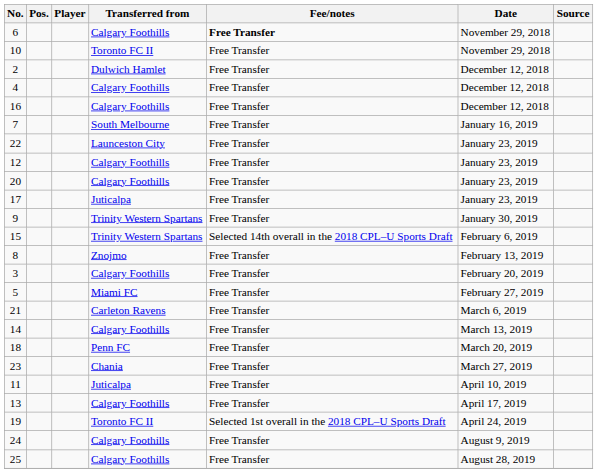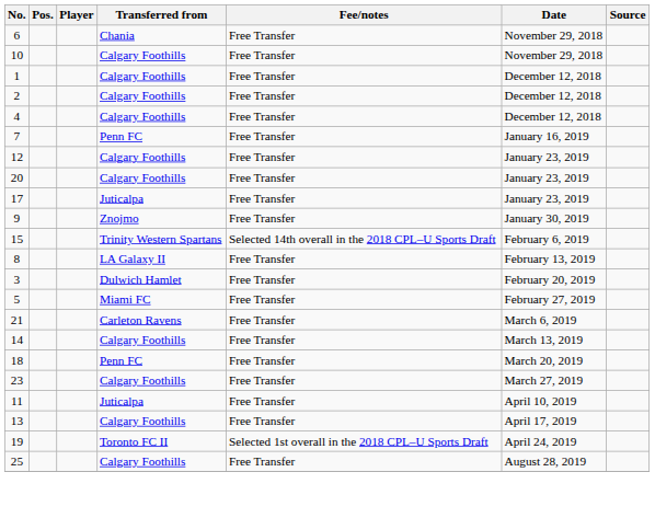 <table class="wikitable sortable" style="width:90%; font-size:95%;">
 <tr>
 <th>No.</th>
 <th>Pos.</th>
 <th>Player</th>
 <th>Transferred from</th>
 <th>Fee/notes</th>
 <th>Date</th>
 <th>Source</th>
 </tr>
 <tr>
 <td align=center>6</td>
 <td align=center></td>
 <td></td>
-<td> <a href='#'>Calgary Foothills</a></td>
-<td><strong>Free Transfer</strong></td>
+<td> <a href='#'>Chania</a></td>
+<td>Free Transfer</td>
 <td>November 29, 2018</td>
 <td></td>
 </tr>
 <tr>
 <td align=center>10</td>
 <td align=center></td>
 <td></td>
-<td> <a href='#'>Toronto FC II</a></td>
+<td> <a href='#'>Calgary Foothills</a></td>
 <td>Free Transfer</td>
 <td>November 29, 2018</td>
+<td></td>
+</tr>
+<tr>
+<td align=center>1</td>
+<td align=center></td>
+<td></td>
+<td> <a href='#'>Calgary Foothills</a></td>
+<td>Free Transfer</td>
+<td>December 12, 2018</td>
 <td></td>
 </tr>
 <tr>
 <td align=center>2</td>
 <td align=center></td>
 <td></td>
-<td> <a href='#'>Dulwich Hamlet</a></td>
+<td> <a href='#'>Calgary Foothills</a></td>
 <td>Free Transfer</td>
 <td>December 12, 2018</td>
 <td></td>
 </tr>
 <tr>
 <td align=center>4</td>
 <td align=center></td>
 <td></td>
 <td> <a href='#'>Calgary Foothills</a></td>
 <td>Free Transfer</td>
 <td>December 12, 2018</td>
 <td></td>
 </tr>
 <tr>
-<td align=center>16</td>
-<td align=center></td>
-<td></td>
-<td> <a href='#'>Calgary Foothills</a></td>
-<td>Free Transfer</td>
-<td>December 12, 2018</td>
-<td></td>
-</tr>
-<tr>
 <td align=center>7</td>
 <td align=center></td>
 <td></td>
-<td> <a href='#'>South Melbourne</a></td>
+<td> <a href='#'>Penn FC</a></td>
 <td>Free Transfer</td>
 <td>January 16, 2019</td>
-<td></td>
-</tr>
-<tr>
-<td align=center>22</td>
-<td align=center></td>
-<td></td>
-<td> <a href='#'>Launceston City</a></td>
-<td>Free Transfer</td>
-<td>January 23, 2019</td>
 <td></td>
 </tr>
 <tr>
 <td align=center>12</td>
 <td align=center></td>
 <td></td>
 <td> <a href='#'>Calgary Foothills</a></td>
 <td>Free Transfer</td>
 <td>January 23, 2019</td>
 <td></td>
 </tr>
 <tr>
 <td align=center>20</td>
 <td align=center></td>
 <td></td>
 <td> <a href='#'>Calgary Foothills</a></td>
 <td>Free Transfer</td>
 <td>January 23, 2019</td>
 <td></td>
 </tr>
 <tr>
 <td align=center>17</td>
 <td align=center></td>
 <td></td>
 <td> <a href='#'>Juticalpa</a></td>
 <td>Free Transfer</td>
 <td>January 23, 2019</td>
 <td></td>
 </tr>
 <tr>
 <td align=center>9</td>
 <td align=center></td>
 <td></td>
-<td> <a href='#'>Trinity Western Spartans</a></td>
+<td> <a href='#'>Znojmo</a></td>
 <td>Free Transfer</td>
 <td>January 30, 2019</td>
 <td></td>
 </tr>
 <tr>
 <td align=center>15</td>
 <td align=center></td>
 <td></td>
 <td> <a href='#'>Trinity Western Spartans</a></td>
 <td>Selected 14th overall in the <a href='#'>2018 CPL–U Sports Draft</a></td>
 <td>February 6, 2019</td>
 <td></td>
 </tr>
 <tr>
 <td align=center>8</td>
 <td align=center></td>
 <td></td>
-<td> <a href='#'>Znojmo</a></td>
+<td> <a href='#'>LA Galaxy II</a></td>
 <td>Free Transfer</td>
 <td>February 13, 2019</td>
 <td></td>
 </tr>
 <tr>
 <td align=center>3</td>
 <td align=center></td>
 <td></td>
-<td> <a href='#'>Calgary Foothills</a></td>
+<td> <a href='#'>Dulwich Hamlet</a></td>
 <td>Free Transfer</td>
 <td>February 20, 2019</td>
 <td></td>
 </tr>
 <tr>
 <td align=center>5</td>
 <td align=center></td>
 <td></td>
 <td> <a href='#'>Miami FC</a></td>
 <td>Free Transfer</td>
 <td>February 27, 2019</td>
 <td></td>
 </tr>
 <tr>
 <td align=center>21</td>
 <td align=center></td>
 <td></td>
 <td> <a href='#'>Carleton Ravens</a></td>
 <td>Free Transfer</td>
 <td>March 6, 2019</td>
 <td></td>
 </tr>
 <tr>
 <td align=center>14</td>
 <td align=center></td>
 <td></td>
 <td> <a href='#'>Calgary Foothills</a></td>
 <td>Free Transfer</td>
 <td>March 13, 2019</td>
 <td></td>
 </tr>
 <tr>
 <td align=center>18</td>
 <td align=center></td>
 <td></td>
 <td> <a href='#'>Penn FC</a></td>
 <td>Free Transfer</td>
 <td>March 20, 2019</td>
 <td></td>
 </tr>
 <tr>
 <td align=center>23</td>
 <td align=center></td>
 <td></td>
-<td> <a href='#'>Chania</a></td>
+<td> <a href='#'>Calgary Foothills</a></td>
 <td>Free Transfer</td>
 <td>March 27, 2019</td>
 <td></td>
 </tr>
 <tr>
 <td align=center>11</td>
 <td align=center></td>
 <td></td>
 <td> <a href='#'>Juticalpa</a></td>
 <td>Free Transfer</td>
 <td>April 10, 2019</td>
 <td></td>
 </tr>
 <tr>
 <td align=center>13</td>
 <td align=center></td>
 <td></td>
 <td> <a href='#'>Calgary Foothills</a></td>
 <td>Free Transfer</td>
 <td>April 17, 2019</td>
 <td></td>
 </tr>
 <tr>
 <td align=center>19</td>
 <td align=center></td>
 <td></td>
 <td> <a href='#'>Toronto FC II</a></td>
 <td>Selected 1st overall in the <a href='#'>2018 CPL–U Sports Draft</a></td>
 <td>April 24, 2019</td>
 <td></td>
 </tr>
 <tr>
-<td align=center>24</td>
-<td align=center></td>
-<td></td>
-<td> <a href='#'>Calgary Foothills</a></td>
-<td>Free Transfer</td>
-<td>August 9, 2019</td>
-<td></td>
-</tr>
-<tr>
 <td align=center>25</td>
 <td align=center></td>
 <td></td>
 <td> <a href='#'>Calgary Foothills</a></td>
 <td>Free Transfer</td>
 <td>August 28, 2019</td>
 <td></td>
 </tr>
 <tr>
 </tr>
 </table>
